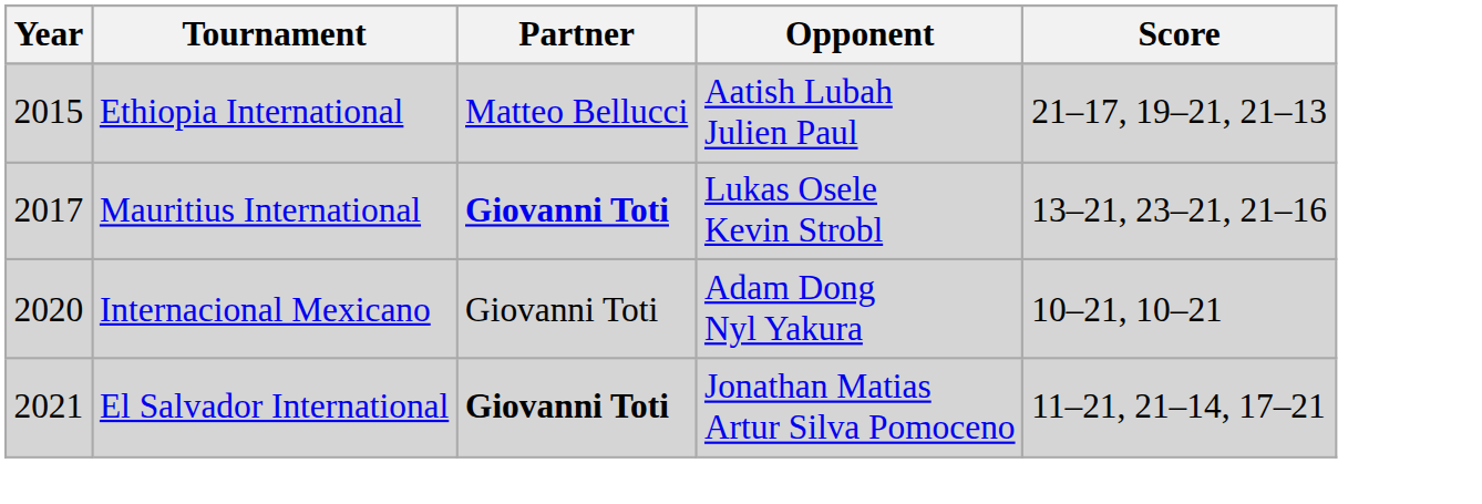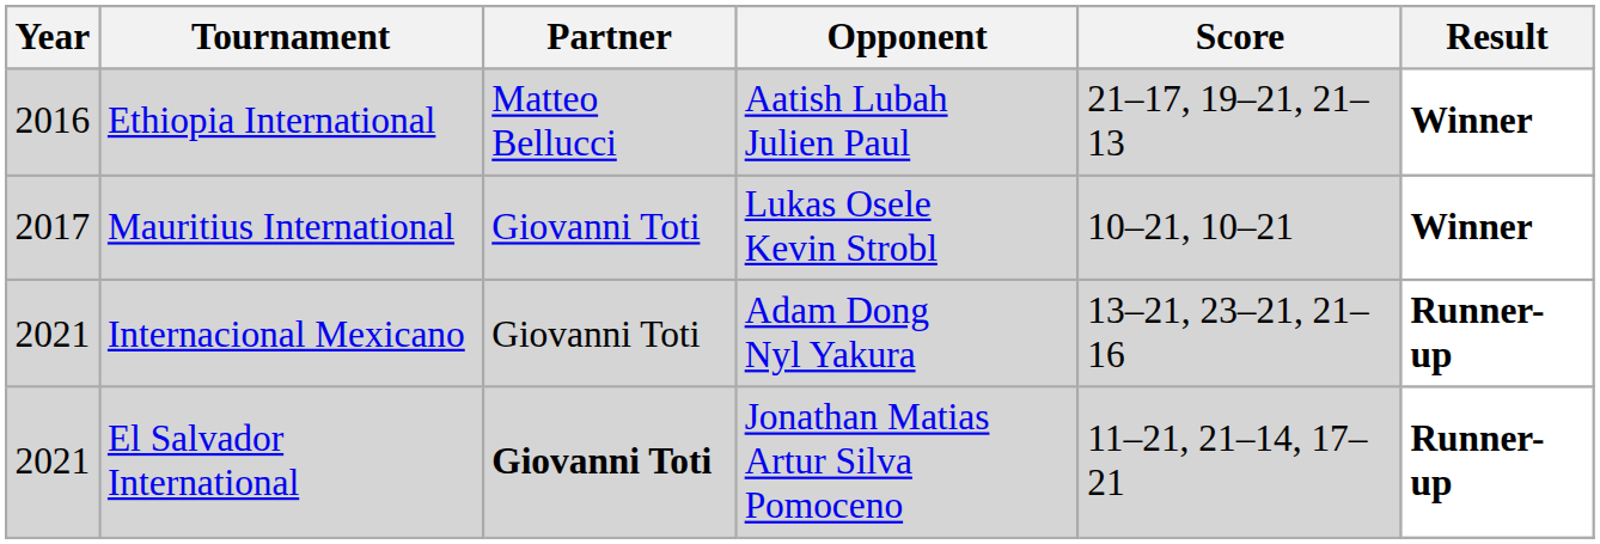 <table class="sortable wikitable" style="font-size: 90%;">
 <tr>
 <th>Year</th>
 <th>Tournament</th>
 <th>Partner</th>
 <th>Opponent</th>
 <th>Score</th>
+<th>Result</th>
 </tr>
 <tr style="background:#D5D5D5">
-<td align="center">2015</td>
+<td align="center">2016</td>
 <td align="left"><a href='#'>Ethiopia International</a></td>
 <td align="left"> <a href='#'>Matteo Bellucci</a></td>
 <td align="left"> <a href='#'>Aatish Lubah</a><br> <a href='#'>Julien Paul</a></td>
 <td align="left">21–17, 19–21, 21–13</td>
+<td style="text-align:left; background:white"> <strong>Winner</strong></td>
 </tr>
 <tr style="background:#D5D5D5">
 <td align="center">2017</td>
 <td align="left"><a href='#'>Mauritius International</a></td>
-<td align="left"><strong> <a href='#'>Giovanni Toti</a></strong></td>
+<td align="left"> <a href='#'>Giovanni Toti</a></td>
 <td align="left"> <a href='#'>Lukas Osele</a><br> <a href='#'>Kevin Strobl</a></td>
-<td align="left">13–21, 23–21, 21–16</td>
+<td align="left">10–21, 10–21</td>
+<td style="text-align:left; background:white"> <strong>Winner</strong></td>
 </tr>
 <tr style="background:#D5D5D5">
-<td align="center">2020</td>
+<td align="center">2021</td>
 <td align="left"><a href='#'>Internacional Mexicano</a></td>
 <td align="left"> Giovanni Toti</td>
 <td align="left"> <a href='#'>Adam Dong</a><br> <a href='#'>Nyl Yakura</a></td>
-<td align="left">10–21, 10–21</td>
+<td align="left">13–21, 23–21, 21–16</td>
+<td style="text-align:left; background:white"> <strong>Runner-up</strong></td>
 </tr>
 <tr style="background:#D5D5D5">
 <td align="center">2021</td>
 <td align="left"><a href='#'>El Salvador International</a></td>
 <td align="left"><strong> Giovanni Toti</strong></td>
 <td align="left"> <a href='#'>Jonathan Matias</a><br> <a href='#'>Artur Silva Pomoceno</a></td>
 <td align="left">11–21, 21–14, 17–21</td>
+<td style="text-align:left; background:white"> <strong>Runner-up</strong></td>
 </tr>
 </table>
